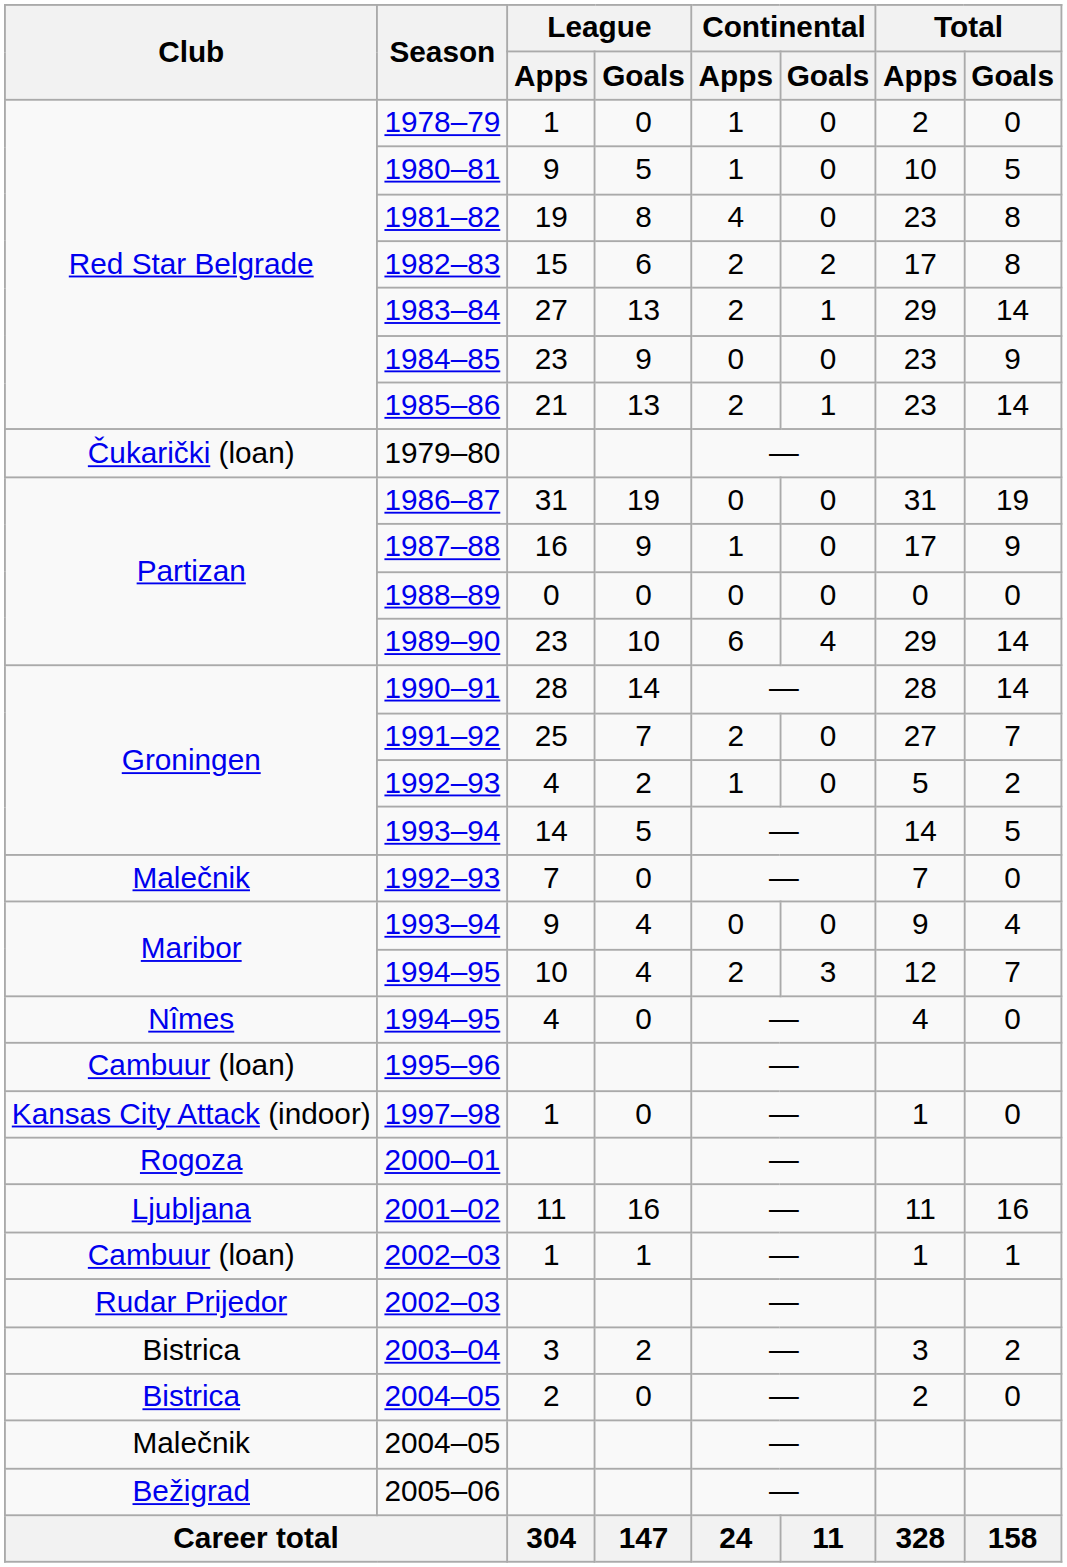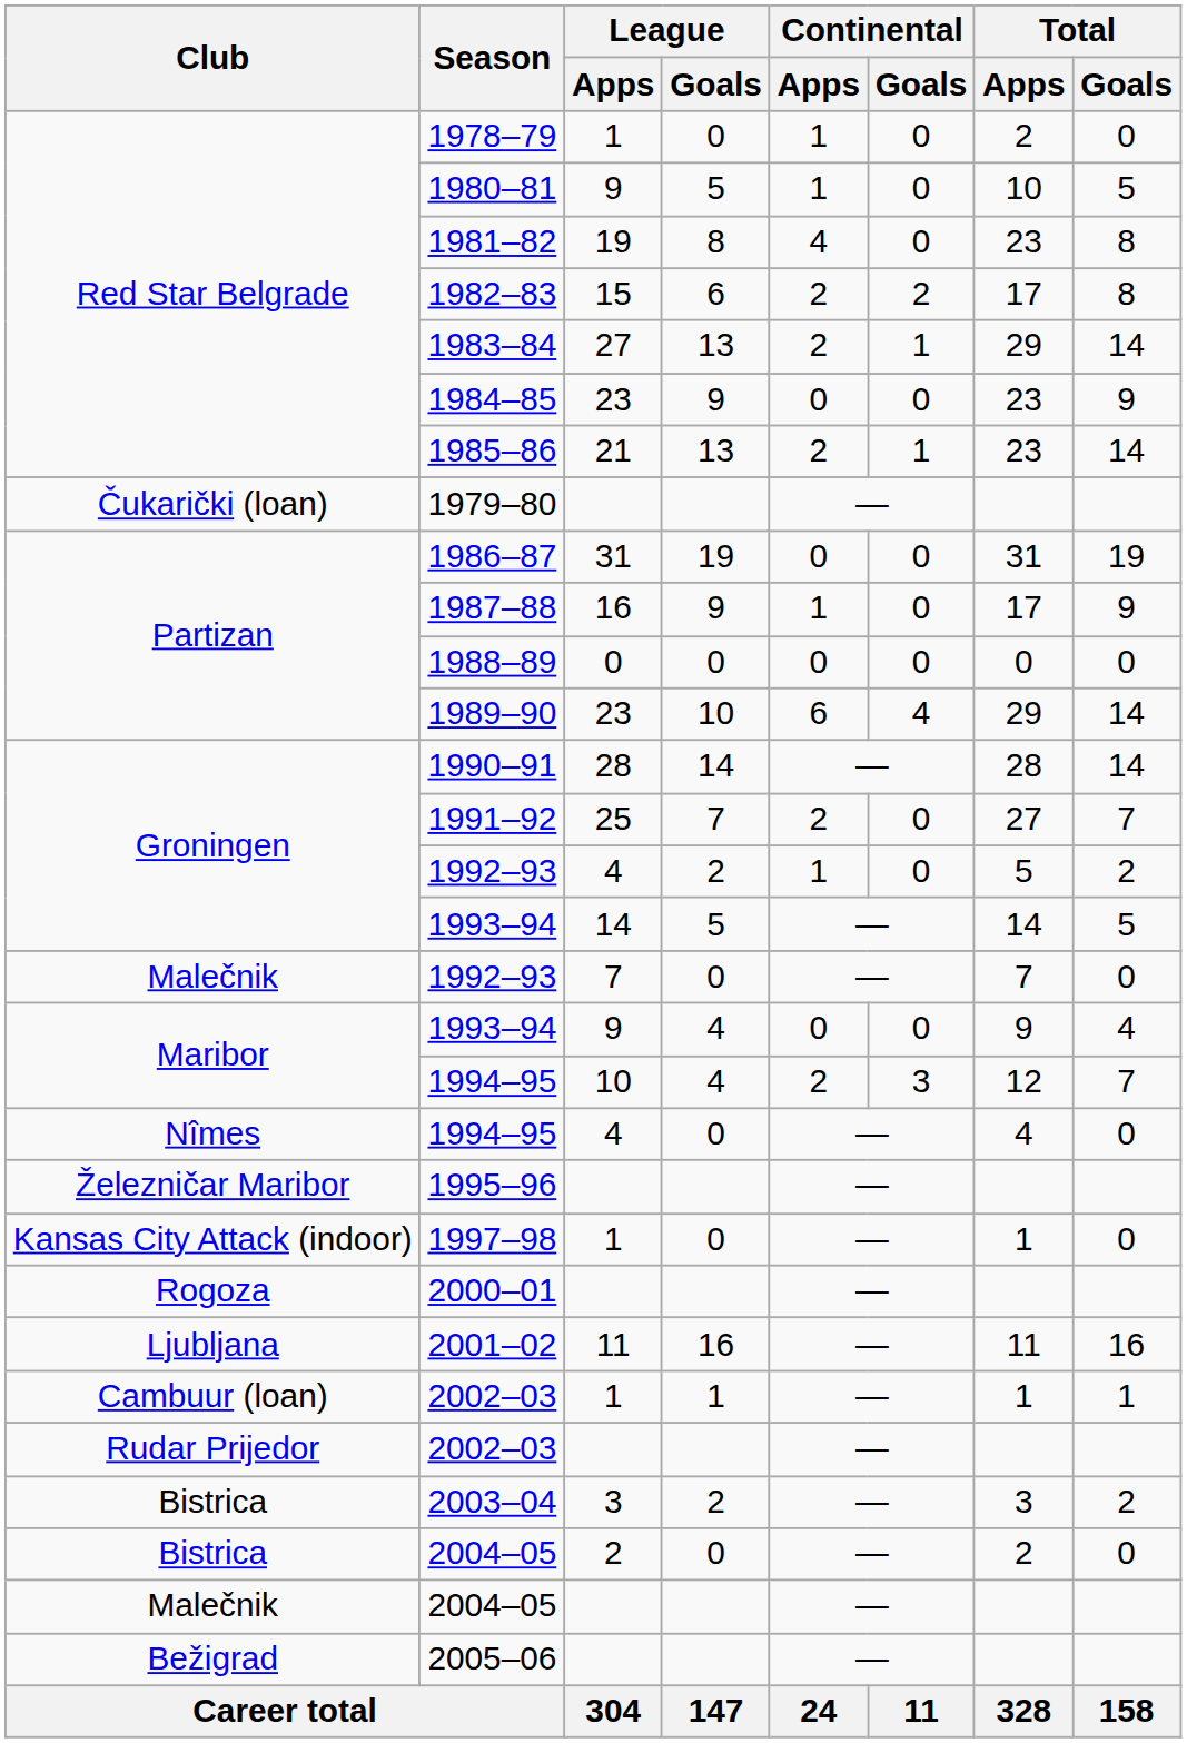 <table class="wikitable" style="text-align:center">
 <tr>
 <th rowspan="2">Club</th>
 <th rowspan="2">Season</th>
 <th colspan="2">League</th>
 <th colspan="2">Continental</th>
 <th colspan="2">Total</th>
 </tr>
 <tr>
 <th>Apps</th>
 <th>Goals</th>
 <th>Apps</th>
 <th>Goals</th>
 <th>Apps</th>
 <th>Goals</th>
 </tr>
 <tr>
 <td rowspan="7"><a href='#'>Red Star Belgrade</a></td>
 <td><a href='#'>1978–79</a></td>
 <td>1</td>
 <td>0</td>
 <td>1</td>
 <td>0</td>
 <td>2</td>
 <td>0</td>
 </tr>
 <tr>
 <td><a href='#'>1980–81</a></td>
 <td>9</td>
 <td>5</td>
 <td>1</td>
 <td>0</td>
 <td>10</td>
 <td>5</td>
 </tr>
 <tr>
 <td><a href='#'>1981–82</a></td>
 <td>19</td>
 <td>8</td>
 <td>4</td>
 <td>0</td>
 <td>23</td>
 <td>8</td>
 </tr>
 <tr>
 <td><a href='#'>1982–83</a></td>
 <td>15</td>
 <td>6</td>
 <td>2</td>
 <td>2</td>
 <td>17</td>
 <td>8</td>
 </tr>
 <tr>
 <td><a href='#'>1983–84</a></td>
 <td>27</td>
 <td>13</td>
 <td>2</td>
 <td>1</td>
 <td>29</td>
 <td>14</td>
 </tr>
 <tr>
 <td><a href='#'>1984–85</a></td>
 <td>23</td>
 <td>9</td>
 <td>0</td>
 <td>0</td>
 <td>23</td>
 <td>9</td>
 </tr>
 <tr>
 <td><a href='#'>1985–86</a></td>
 <td>21</td>
 <td>13</td>
 <td>2</td>
 <td>1</td>
 <td>23</td>
 <td>14</td>
 </tr>
 <tr>
 <td><a href='#'>Čukarički</a> (loan)</td>
 <td>1979–80</td>
 <td></td>
 <td></td>
 <td colspan="2">—</td>
 <td></td>
 <td></td>
 </tr>
 <tr>
 <td rowspan="4"><a href='#'>Partizan</a></td>
 <td><a href='#'>1986–87</a></td>
 <td>31</td>
 <td>19</td>
 <td>0</td>
 <td>0</td>
 <td>31</td>
 <td>19</td>
 </tr>
 <tr>
 <td><a href='#'>1987–88</a></td>
 <td>16</td>
 <td>9</td>
 <td>1</td>
 <td>0</td>
 <td>17</td>
 <td>9</td>
 </tr>
 <tr>
 <td><a href='#'>1988–89</a></td>
 <td>0</td>
 <td>0</td>
 <td>0</td>
 <td>0</td>
 <td>0</td>
 <td>0</td>
 </tr>
 <tr>
 <td><a href='#'>1989–90</a></td>
 <td>23</td>
 <td>10</td>
 <td>6</td>
 <td>4</td>
 <td>29</td>
 <td>14</td>
 </tr>
 <tr>
 <td rowspan="4"><a href='#'>Groningen</a></td>
 <td><a href='#'>1990–91</a></td>
 <td>28</td>
 <td>14</td>
 <td colspan="2">—</td>
 <td>28</td>
 <td>14</td>
 </tr>
 <tr>
 <td><a href='#'>1991–92</a></td>
 <td>25</td>
 <td>7</td>
 <td>2</td>
 <td>0</td>
 <td>27</td>
 <td>7</td>
 </tr>
 <tr>
 <td><a href='#'>1992–93</a></td>
 <td>4</td>
 <td>2</td>
 <td>1</td>
 <td>0</td>
 <td>5</td>
 <td>2</td>
 </tr>
 <tr>
 <td><a href='#'>1993–94</a></td>
 <td>14</td>
 <td>5</td>
 <td colspan="2">—</td>
 <td>14</td>
 <td>5</td>
 </tr>
 <tr>
 <td><a href='#'>Malečnik</a></td>
 <td><a href='#'>1992–93</a></td>
 <td>7</td>
 <td>0</td>
 <td colspan="2">—</td>
 <td>7</td>
 <td>0</td>
 </tr>
 <tr>
 <td rowspan="2"><a href='#'>Maribor</a></td>
 <td><a href='#'>1993–94</a></td>
 <td>9</td>
 <td>4</td>
 <td>0</td>
 <td>0</td>
 <td>9</td>
 <td>4</td>
 </tr>
 <tr>
 <td><a href='#'>1994–95</a></td>
 <td>10</td>
 <td>4</td>
 <td>2</td>
 <td>3</td>
 <td>12</td>
 <td>7</td>
 </tr>
 <tr>
 <td><a href='#'>Nîmes</a></td>
 <td><a href='#'>1994–95</a></td>
 <td>4</td>
 <td>0</td>
 <td colspan="2">—</td>
 <td>4</td>
 <td>0</td>
 </tr>
 <tr>
-<td><a href='#'>Cambuur</a> (loan)</td>
+<td><a href='#'>Železničar Maribor</a></td>
 <td><a href='#'>1995–96</a></td>
 <td></td>
 <td></td>
 <td colspan="2">—</td>
 <td></td>
 <td></td>
 </tr>
 <tr>
 <td><a href='#'>Kansas City Attack</a> (indoor)</td>
 <td><a href='#'>1997–98</a></td>
 <td>1</td>
 <td>0</td>
 <td colspan="2">—</td>
 <td>1</td>
 <td>0</td>
 </tr>
 <tr>
 <td><a href='#'>Rogoza</a></td>
 <td><a href='#'>2000–01</a></td>
 <td></td>
 <td></td>
 <td colspan="2">—</td>
 <td></td>
 <td></td>
 </tr>
 <tr>
 <td><a href='#'>Ljubljana</a></td>
 <td><a href='#'>2001–02</a></td>
 <td>11</td>
 <td>16</td>
 <td colspan="2">—</td>
 <td>11</td>
 <td>16</td>
 </tr>
 <tr>
 <td><a href='#'>Cambuur</a> (loan)</td>
 <td><a href='#'>2002–03</a></td>
 <td>1</td>
 <td>1</td>
 <td colspan="2">—</td>
 <td>1</td>
 <td>1</td>
 </tr>
 <tr>
 <td><a href='#'>Rudar Prijedor</a></td>
 <td><a href='#'>2002–03</a></td>
 <td></td>
 <td></td>
 <td colspan="2">—</td>
 <td></td>
 <td></td>
 </tr>
 <tr>
 <td>Bistrica</td>
 <td><a href='#'>2003–04</a></td>
 <td>3</td>
 <td>2</td>
 <td colspan="2">—</td>
 <td>3</td>
 <td>2</td>
 </tr>
 <tr>
 <td><a href='#'>Bistrica</a></td>
 <td><a href='#'>2004–05</a></td>
 <td>2</td>
 <td>0</td>
 <td colspan="2">—</td>
 <td>2</td>
 <td>0</td>
 </tr>
 <tr>
 <td>Malečnik</td>
 <td>2004–05</td>
 <td></td>
 <td></td>
 <td colspan="2">—</td>
 <td></td>
 <td></td>
 </tr>
 <tr>
 <td><a href='#'>Bežigrad</a></td>
 <td>2005–06</td>
 <td></td>
 <td></td>
 <td colspan="2">—</td>
 <td></td>
 <td></td>
 </tr>
 <tr>
 <th colspan="2">Career total</th>
 <th>304</th>
 <th>147</th>
 <th>24</th>
 <th>11</th>
 <th>328</th>
 <th>158</th>
 </tr>
 </table>
